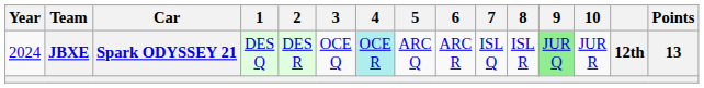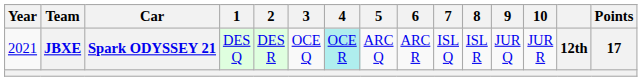 <table class="wikitable" style="text-align:center; font-size:85%">
 <tr>
 <th>Year</th>
 <th>Team</th>
 <th>Car</th>
 <th>1</th>
 <th>2</th>
 <th>3</th>
 <th>4</th>
 <th>5</th>
 <th>6</th>
 <th>7</th>
 <th>8</th>
 <th>9</th>
 <th>10</th>
 <th></th>
 <th>Points</th>
 </tr>
 <tr>
-<td><a href='#'>2024</a></td>
+<td><a href='#'>2021</a></td>
 <th nowrap><a href='#'>JBXE</a></th>
 <th nowrap><a href='#'>Spark ODYSSEY 21</a></th>
 <td style="background:#DFFFDF;"><a href='#'>DES<br>Q</a><br></td>
 <td style="background:#DFFFDF;"><a href='#'>DES<br>R</a><br></td>
 <td><a href='#'>OCE<br>Q</a></td>
 <td style="background: paleturquoise;"><a href='#'>OCE<br>R</a></td>
 <td><a href='#'>ARC<br>Q</a></td>
 <td><a href='#'>ARC<br>R</a></td>
 <td><a href='#'>ISL<br>Q</a></td>
 <td><a href='#'>ISL<br>R</a></td>
-<td style="background: lightgreen;"><a href='#'>JUR<br>Q</a></td>
+<td><a href='#'>JUR<br>Q</a></td>
 <td><a href='#'>JUR<br>R</a></td>
 <th>12th</th>
-<th>13</th>
+<th>17</th>
 </tr>
 <tr>
 <th colspan="15"></th>
 </tr>
 </table>
